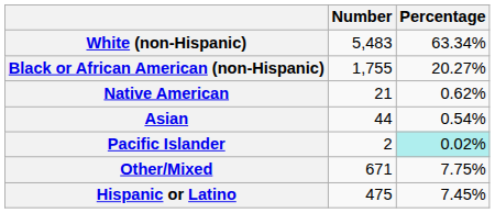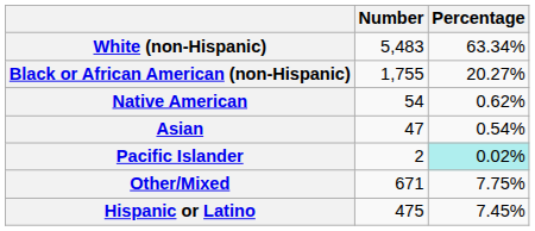 <table class="wikitable" style="text-align:right">
 <tr>
 <th scope="col"></th>
 <th scope="col">Number</th>
 <th scope="col">Percentage</th>
 </tr>
 <tr>
 <th scope="row"><a href='#'>White</a> (non-Hispanic)</th>
 <td>5,483</td>
 <td>63.34%</td>
 </tr>
 <tr>
 <th scope="row"><a href='#'>Black or African American</a> (non-Hispanic)</th>
 <td>1,755</td>
 <td>20.27%</td>
 </tr>
 <tr>
 <th scope="row"><a href='#'>Native American</a></th>
-<td>21</td>
+<td>54</td>
 <td>0.62%</td>
 </tr>
 <tr>
 <th scope="row"><a href='#'>Asian</a></th>
-<td>44</td>
+<td>47</td>
 <td>0.54%</td>
 </tr>
 <tr>
 <th scope="row"><a href='#'>Pacific Islander</a></th>
 <td>2</td>
 <td style="background: paleturquoise;">0.02%</td>
 </tr>
 <tr>
 <th scope="row"><a href='#'>Other/Mixed</a></th>
 <td>671</td>
 <td>7.75%</td>
 </tr>
 <tr>
 <th scope="row"><a href='#'>Hispanic</a> or <a href='#'>Latino</a></th>
 <td>475</td>
 <td>7.45%</td>
 </tr>
 </table>
